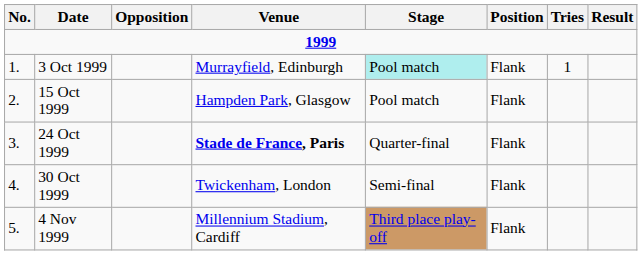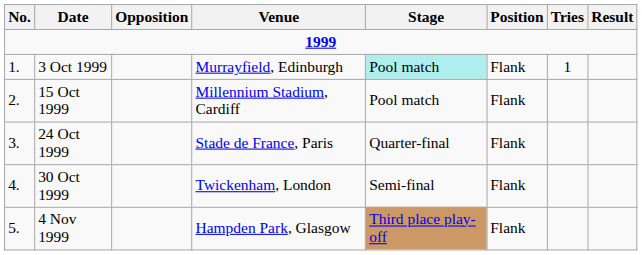 <table class="wikitable" style="font-size:93%">
 <tr>
 <th>No.</th>
 <th>Date</th>
 <th>Opposition</th>
 <th>Venue</th>
 <th>Stage</th>
 <th>Position</th>
 <th>Tries</th>
 <th>Result</th>
 </tr>
 <tr>
 <td align="center"; colspan="8"><a href='#'><strong>1999</strong></a></td>
 </tr>
 <tr>
 <td>1.</td>
 <td>3 Oct 1999</td>
 <td></td>
 <td><a href='#'>Murrayfield</a>, Edinburgh</td>
 <td style="background: paleturquoise;">Pool match</td>
 <td>Flank</td>
 <td align="center">1</td>
 <td></td>
 </tr>
 <tr>
 <td>2.</td>
 <td>15 Oct 1999</td>
 <td></td>
-<td><a href='#'>Hampden Park</a>, Glasgow</td>
+<td><a href='#'>Millennium Stadium</a>, Cardiff</td>
 <td>Pool match</td>
 <td>Flank</td>
 <td></td>
 <td></td>
 </tr>
 <tr>
 <td>3.</td>
 <td>24 Oct 1999</td>
 <td></td>
-<td><strong><a href='#'>Stade de France</a>, Paris</strong></td>
+<td><a href='#'>Stade de France</a>, Paris</td>
 <td>Quarter-final</td>
 <td>Flank</td>
 <td></td>
 <td></td>
 </tr>
 <tr>
 <td>4.</td>
 <td>30 Oct 1999</td>
 <td></td>
 <td><a href='#'>Twickenham</a>, London</td>
 <td>Semi-final</td>
 <td>Flank</td>
 <td></td>
 <td></td>
 </tr>
 <tr>
 <td>5.</td>
 <td>4 Nov 1999</td>
 <td></td>
-<td><a href='#'>Millennium Stadium</a>, Cardiff</td>
+<td><a href='#'>Hampden Park</a>, Glasgow</td>
 <td style="background: #c96;"><a href='#'>Third place play-off</a></td>
 <td>Flank</td>
 <td></td>
 <td></td>
 </tr>
 </table>
